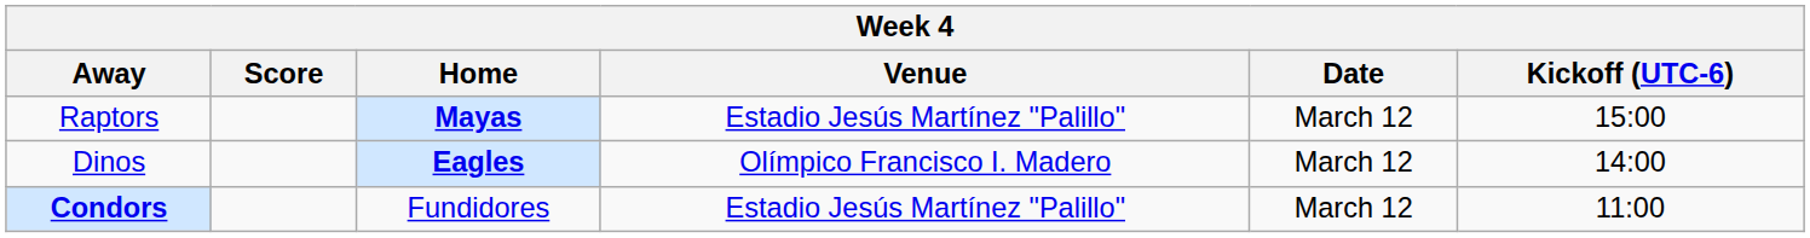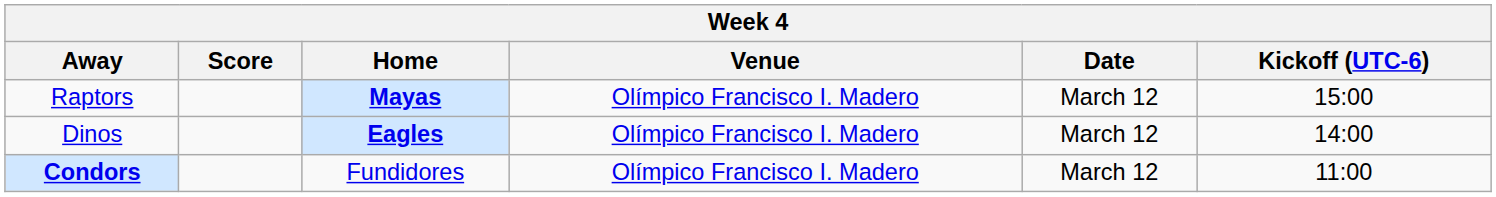 <table class="wikitable mw-collapsible mw-collapsed" style="width:80%; margin:1em auto;">
 <tr>
 <th colspan="8">Week 4</th>
 </tr>
 <tr>
 <th>Away</th>
 <th>Score</th>
 <th>Home</th>
 <th>Venue</th>
 <th>Date</th>
 <th>Kickoff (<a href='#'>UTC-6</a>)</th>
 </tr>
 <tr align="center">
 <td><a href='#'>Raptors</a></td>
 <td></td>
 <td bgcolor="#D0E7FF"><strong><a href='#'>Mayas</a></strong></td>
-<td><a href='#'>Estadio Jesús Martínez "Palillo"</a></td>
+<td><a href='#'>Olímpico Francisco I. Madero</a></td>
 <td>March 12</td>
 <td>15:00</td>
 </tr>
 <tr align="center">
 <td><a href='#'>Dinos</a></td>
 <td></td>
 <td bgcolor="#D0E7FF"><strong><a href='#'>Eagles</a></strong></td>
 <td><a href='#'>Olímpico Francisco I. Madero</a></td>
 <td>March 12</td>
 <td>14:00</td>
 </tr>
 <tr align="center">
 <td bgcolor="#D0E7FF"><strong><a href='#'>Condors</a></strong></td>
 <td></td>
 <td><a href='#'>Fundidores</a></td>
-<td><a href='#'>Estadio Jesús Martínez "Palillo"</a></td>
+<td><a href='#'>Olímpico Francisco I. Madero</a></td>
 <td>March 12</td>
 <td>11:00</td>
 </tr>
 </table>
